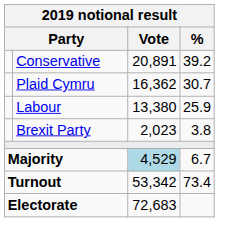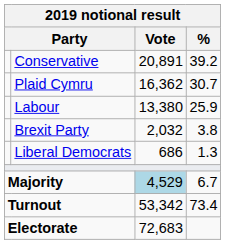 <table class="wikitable">
 <tr>
 <th colspan="4">2019 notional result  </th>
 </tr>
 <tr>
 <th bgcolor="#DDDDFF" width="130px" colspan="2">Party</th>
 <th bgcolor="#DDDDFF" width="50px">Vote</th>
 <th bgcolor="#DDDDFF" width="30px">%</th>
 </tr>
 <tr>
 <td></td>
 <td><a href='#'>Conservative</a></td>
 <td align="right">20,891</td>
 <td align="right">39.2</td>
 </tr>
 <tr>
 <td></td>
 <td><a href='#'>Plaid Cymru</a></td>
 <td align="right">16,362</td>
 <td align="right">30.7</td>
 </tr>
 <tr>
 <td></td>
 <td><a href='#'>Labour</a></td>
 <td align="right">13,380</td>
 <td align="right">25.9</td>
 </tr>
 <tr>
 <td></td>
 <td><a href='#'>Brexit Party</a></td>
-<td align=right>2,023</td>
+<td align=right>2,032</td>
 <td align="right">3.8</td>
+</tr>
+<tr>
+<td></td>
+<td><a href='#'>Liberal Democrats</a></td>
+<td align=right>686</td>
+<td align="right">1.3</td>
 </tr>
 <tr>
 <td colspan="4" bgcolor="#EAECF0"></td>
 </tr>
 <tr>
 <td colspan="2"><strong>Majority</strong></td>
 <td align=right style="background: lightblue;">4,529</td>
 <td align=right>6.7</td>
 </tr>
 <tr>
 <td colspan="2"><strong>Turnout</strong></td>
 <td align=right>53,342</td>
 <td align=right>73.4</td>
 </tr>
 <tr>
 <td colspan="2"><strong>Electorate</strong></td>
 <td align=right>72,683</td>
 </tr>
 </table>
